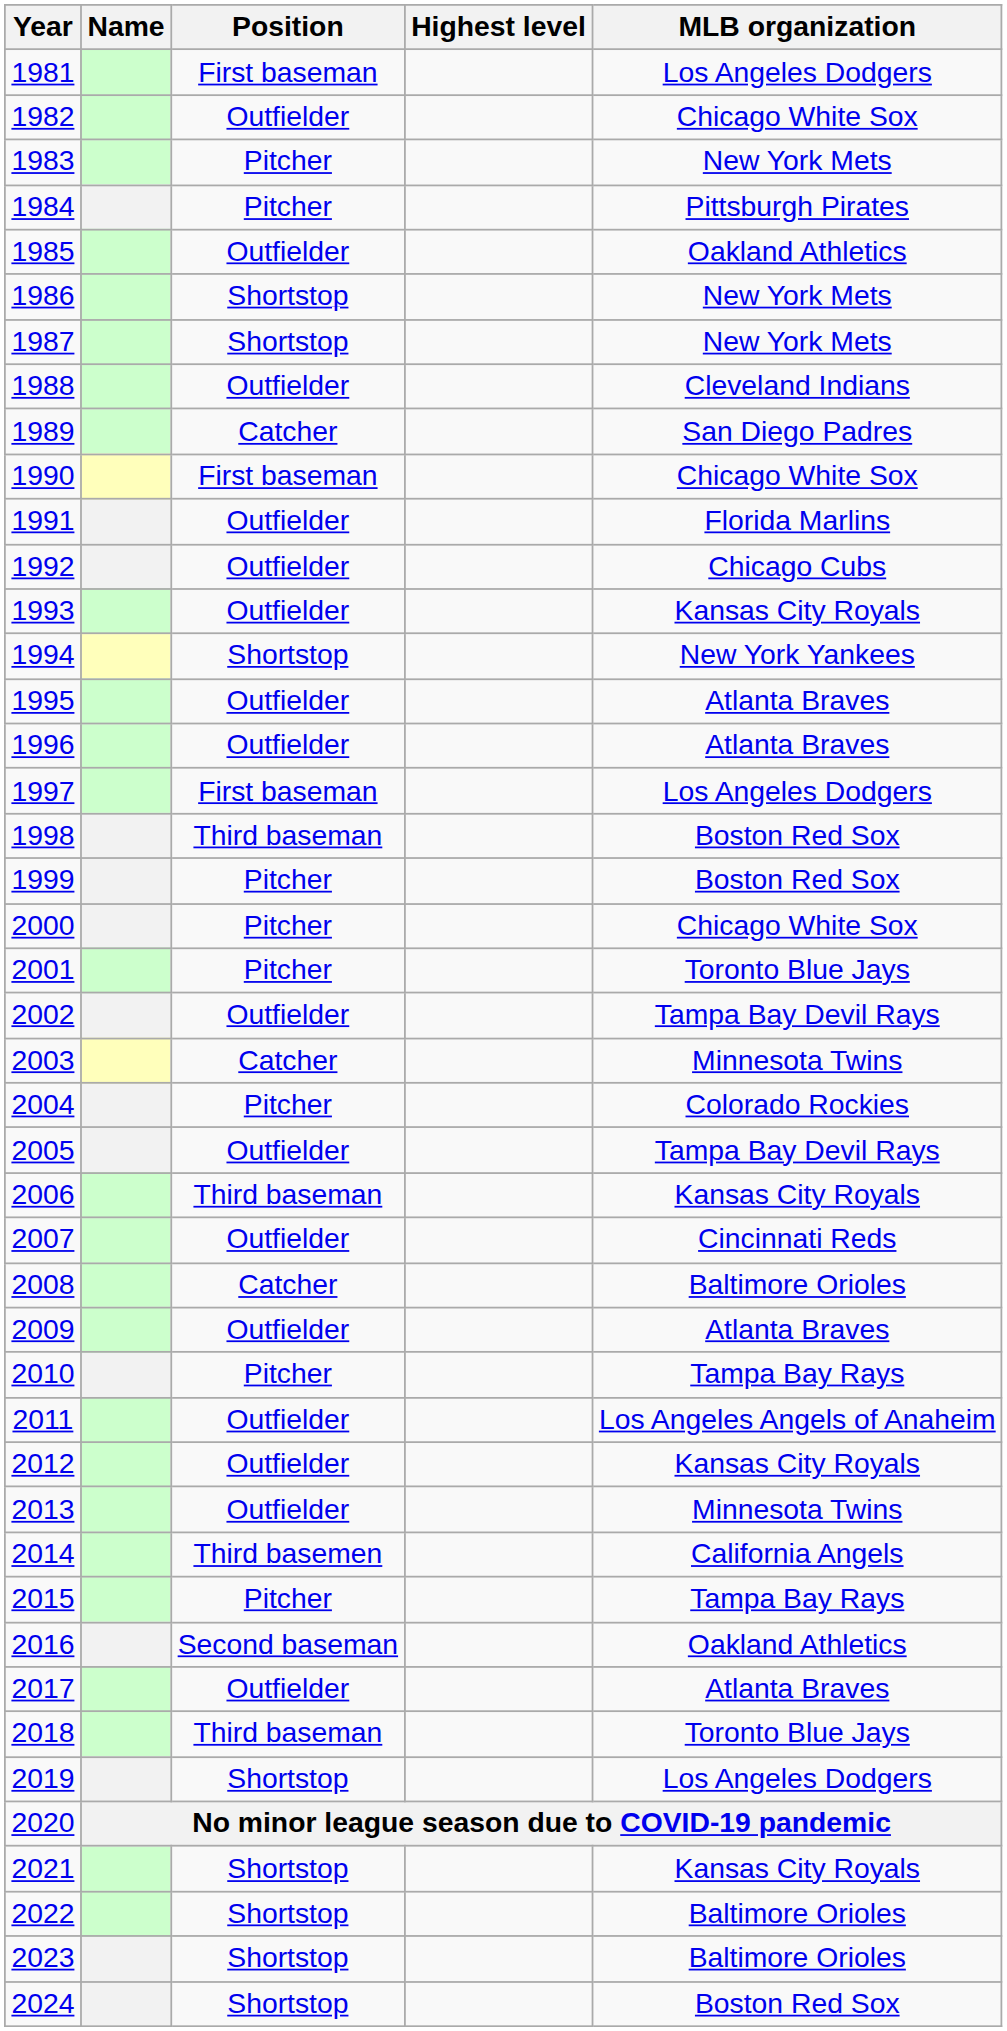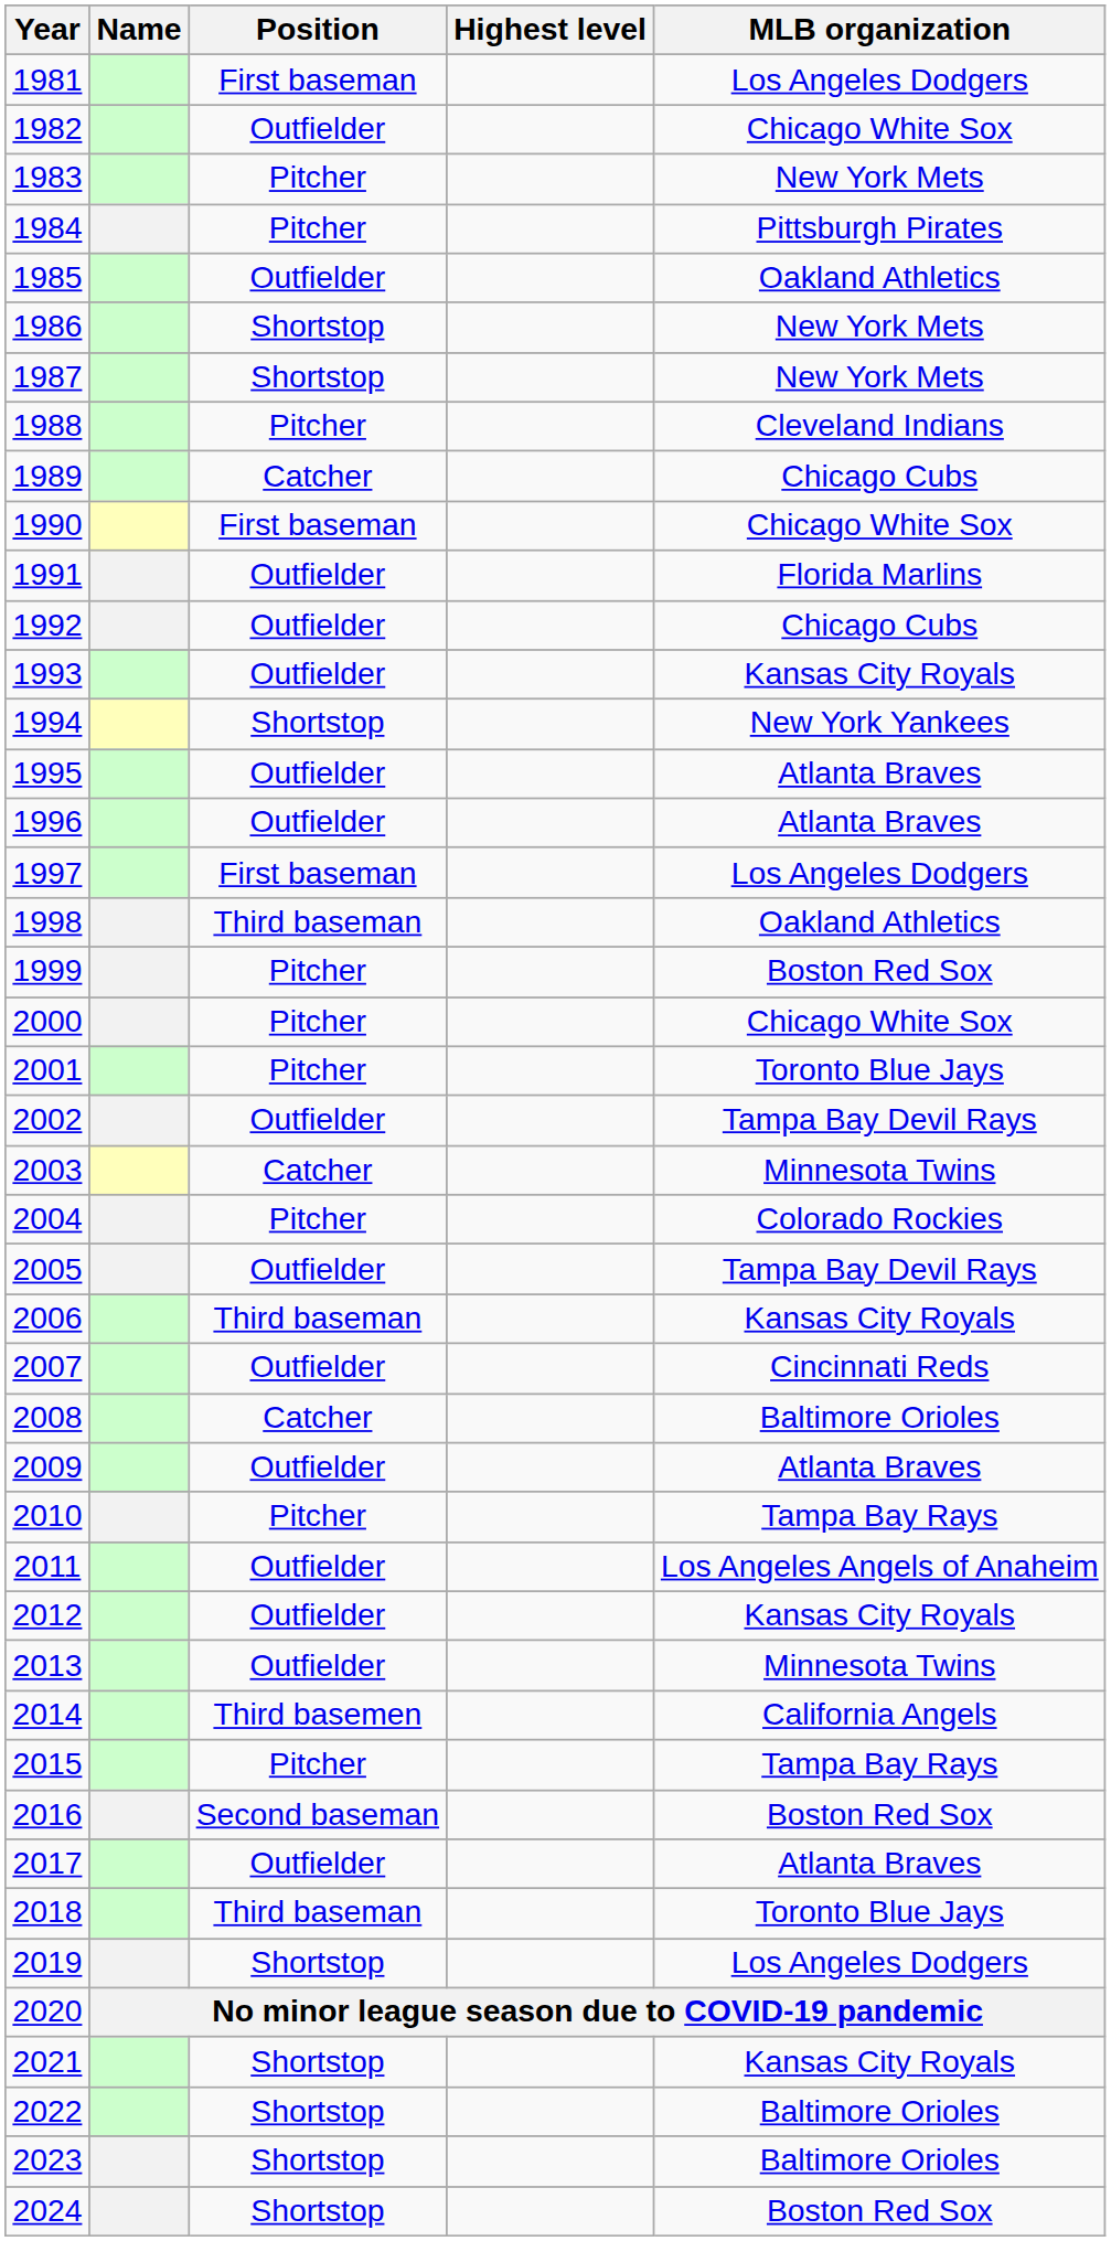 <table class="wikitable sortable plainrowheaders" style="text-align: center;">
 <tr>
 <th scope="col">Year</th>
 <th scope="col">Name</th>
 <th scope="col">Position</th>
 <th scope="col">Highest level</th>
 <th scope="col">MLB organization</th>
 </tr>
 <tr>
 <td><a href='#'>1981</a></td>
 <th scope="row" style="background:#cfc; text-align: center;"></th>
 <td><a href='#'>First baseman</a></td>
 <td></td>
 <td><a href='#'>Los Angeles Dodgers</a></td>
 </tr>
 <tr>
 <td><a href='#'>1982</a></td>
 <th scope="row" style="background:#cfc; text-align: center;"></th>
 <td><a href='#'>Outfielder</a></td>
 <td></td>
 <td><a href='#'>Chicago White Sox</a></td>
 </tr>
 <tr>
 <td><a href='#'>1983</a></td>
 <th scope="row" style="background:#cfc; text-align: center;"></th>
 <td><a href='#'>Pitcher</a></td>
 <td></td>
 <td><a href='#'>New York Mets</a></td>
 </tr>
 <tr>
 <td><a href='#'>1984</a></td>
 <th scope="row" style="text-align: center;"></th>
 <td><a href='#'>Pitcher</a></td>
 <td></td>
 <td><a href='#'>Pittsburgh Pirates</a></td>
 </tr>
 <tr>
 <td><a href='#'>1985</a></td>
 <th scope="row" style="background:#cfc; text-align: center;"></th>
 <td><a href='#'>Outfielder</a></td>
 <td></td>
 <td><a href='#'>Oakland Athletics</a></td>
 </tr>
 <tr>
 <td><a href='#'>1986</a></td>
 <th scope="row" style="background:#cfc; text-align: center;"> </th>
 <td><a href='#'>Shortstop</a></td>
 <td></td>
 <td><a href='#'>New York Mets</a></td>
 </tr>
 <tr>
 <td><a href='#'>1987</a></td>
 <th scope="row" style="background:#cfc; text-align: center;"> </th>
 <td><a href='#'>Shortstop</a></td>
 <td></td>
 <td><a href='#'>New York Mets</a></td>
 </tr>
 <tr>
 <td><a href='#'>1988</a></td>
 <th scope="row" style="background:#cfc; text-align: center;"></th>
-<td><a href='#'>Outfielder</a></td>
+<td><a href='#'>Pitcher</a></td>
 <td></td>
 <td><a href='#'>Cleveland Indians</a></td>
 </tr>
 <tr>
 <td><a href='#'>1989</a></td>
 <th scope="row" style="background:#cfc; text-align: center;"></th>
 <td><a href='#'>Catcher</a></td>
 <td></td>
-<td><a href='#'>San Diego Padres</a></td>
+<td><a href='#'>Chicago Cubs</a></td>
 </tr>
 <tr>
 <td><a href='#'>1990</a></td>
 <th scope="row" style="background:#ffffbb; text-align:center"></th>
 <td><a href='#'>First baseman</a></td>
 <td></td>
 <td><a href='#'>Chicago White Sox</a></td>
 </tr>
 <tr>
 <td><a href='#'>1991</a></td>
 <th scope="row" style="text-align: center;"></th>
 <td><a href='#'>Outfielder</a></td>
 <td></td>
 <td><a href='#'>Florida Marlins</a></td>
 </tr>
 <tr>
 <td><a href='#'>1992</a></td>
 <th scope="row" style="text-align: center;"></th>
 <td><a href='#'>Outfielder</a></td>
 <td></td>
 <td><a href='#'>Chicago Cubs</a></td>
 </tr>
 <tr>
 <td><a href='#'>1993</a></td>
 <th scope="row" style="background:#cfc; text-align:center"></th>
 <td><a href='#'>Outfielder</a></td>
 <td></td>
 <td><a href='#'>Kansas City Royals</a></td>
 </tr>
 <tr>
 <td><a href='#'>1994</a></td>
 <th scope="row" style="background:#ffffbb; text-align:center"></th>
 <td><a href='#'>Shortstop</a></td>
 <td></td>
 <td><a href='#'>New York Yankees</a></td>
 </tr>
 <tr>
 <td><a href='#'>1995</a></td>
 <th scope="row" style="background:#cfc; text-align:center"> </th>
 <td><a href='#'>Outfielder</a></td>
 <td></td>
 <td><a href='#'>Atlanta Braves</a></td>
 </tr>
 <tr>
 <td><a href='#'>1996</a></td>
 <th scope="row" style="background:#cfc; text-align:center"> </th>
 <td><a href='#'>Outfielder</a></td>
 <td></td>
 <td><a href='#'>Atlanta Braves</a></td>
 </tr>
 <tr>
 <td><a href='#'>1997</a></td>
 <th scope="row" style="background:#cfc; text-align:center"></th>
 <td><a href='#'>First baseman</a></td>
 <td></td>
 <td><a href='#'>Los Angeles Dodgers</a></td>
 </tr>
 <tr>
 <td><a href='#'>1998</a></td>
 <th scope="row" style="text-align: center;"></th>
 <td><a href='#'>Third baseman</a></td>
 <td></td>
-<td><a href='#'>Boston Red Sox</a></td>
+<td><a href='#'>Oakland Athletics</a></td>
 </tr>
 <tr>
 <td><a href='#'>1999</a></td>
 <th scope="row" style="text-align: center;"></th>
 <td><a href='#'>Pitcher</a></td>
 <td></td>
 <td><a href='#'>Boston Red Sox</a></td>
 </tr>
 <tr>
 <td><a href='#'>2000</a></td>
 <th scope="row" style="text-align: center;"></th>
 <td><a href='#'>Pitcher</a></td>
 <td></td>
 <td><a href='#'>Chicago White Sox</a></td>
 </tr>
 <tr>
 <td><a href='#'>2001</a></td>
 <th scope="row" style="background:#cfc; text-align:center"></th>
 <td><a href='#'>Pitcher</a></td>
 <td></td>
 <td><a href='#'>Toronto Blue Jays</a></td>
 </tr>
 <tr>
 <td><a href='#'>2002</a></td>
 <th scope="row" style="text-align: center;"></th>
 <td><a href='#'>Outfielder</a></td>
 <td></td>
 <td><a href='#'>Tampa Bay Devil Rays</a></td>
 </tr>
 <tr>
 <td><a href='#'>2003</a></td>
 <th scope="row" style="background:#ffffbb; text-align:center"></th>
 <td><a href='#'>Catcher</a></td>
 <td></td>
 <td><a href='#'>Minnesota Twins</a></td>
 </tr>
 <tr>
 <td><a href='#'>2004</a></td>
 <th scope="row" style="text-align: center;"></th>
 <td><a href='#'>Pitcher</a></td>
 <td></td>
 <td><a href='#'>Colorado Rockies</a></td>
 </tr>
 <tr>
 <td><a href='#'>2005</a></td>
 <th scope="row" style="text-align: center;"></th>
 <td><a href='#'>Outfielder</a></td>
 <td></td>
 <td><a href='#'>Tampa Bay Devil Rays</a></td>
 </tr>
 <tr>
 <td><a href='#'>2006</a></td>
 <th scope="row" style="background:#cfc; text-align:center"></th>
 <td><a href='#'>Third baseman</a></td>
 <td></td>
 <td><a href='#'>Kansas City Royals</a></td>
 </tr>
 <tr>
 <td><a href='#'>2007</a></td>
 <th scope="row" style="background:#cfc; text-align:center"></th>
 <td><a href='#'>Outfielder</a></td>
 <td></td>
 <td><a href='#'>Cincinnati Reds</a></td>
 </tr>
 <tr>
 <td><a href='#'>2008</a></td>
 <th scope="row" style="background:#cfc; text-align:center"></th>
 <td><a href='#'>Catcher</a></td>
 <td></td>
 <td><a href='#'>Baltimore Orioles</a></td>
 </tr>
 <tr>
 <td><a href='#'>2009</a></td>
 <th scope="row" style="background:#cfc; text-align:center"></th>
 <td><a href='#'>Outfielder</a></td>
 <td></td>
 <td><a href='#'>Atlanta Braves</a></td>
 </tr>
 <tr>
 <td><a href='#'>2010</a></td>
 <th scope="row" style="text-align: center;"></th>
 <td><a href='#'>Pitcher</a></td>
 <td></td>
 <td><a href='#'>Tampa Bay Rays</a></td>
 </tr>
 <tr>
 <td><a href='#'>2011</a></td>
 <th scope="row" style="background:#cfc; text-align:center"></th>
 <td><a href='#'>Outfielder</a></td>
 <td></td>
 <td><a href='#'>Los Angeles Angels of Anaheim</a></td>
 </tr>
 <tr>
 <td><a href='#'>2012</a></td>
 <th scope="row" style="background:#cfc; text-align:center"></th>
 <td><a href='#'>Outfielder</a></td>
 <td></td>
 <td><a href='#'>Kansas City Royals</a></td>
 </tr>
 <tr>
 <td><a href='#'>2013</a></td>
 <th scope="row" style="background:#cfc; text-align:center"></th>
 <td><a href='#'>Outfielder</a></td>
 <td></td>
 <td><a href='#'>Minnesota Twins</a></td>
 </tr>
 <tr>
 <td><a href='#'>2014</a></td>
 <th scope="row" style="background:#cfc; text-align:center"></th>
 <td><a href='#'>Third basemen</a></td>
 <td></td>
 <td><a href='#'>California Angels</a></td>
 </tr>
 <tr>
 <td><a href='#'>2015</a></td>
 <th scope="row" style="background:#cfc; text-align: center;"></th>
 <td><a href='#'>Pitcher</a></td>
 <td></td>
 <td><a href='#'>Tampa Bay Rays</a></td>
 </tr>
 <tr>
 <td><a href='#'>2016</a></td>
 <th scope="row" style="text-align: center;"></th>
 <td><a href='#'>Second baseman</a></td>
 <td></td>
-<td><a href='#'>Oakland Athletics</a></td>
+<td><a href='#'>Boston Red Sox</a></td>
 </tr>
 <tr>
 <td><a href='#'>2017</a></td>
 <th scope="row" style="text-align: center;background:#cfc"></th>
 <td><a href='#'>Outfielder</a></td>
 <td></td>
 <td><a href='#'>Atlanta Braves</a></td>
 </tr>
 <tr>
 <td><a href='#'>2018</a></td>
 <th scope="row" style="text-align: center;background:#cfc"></th>
 <td><a href='#'>Third baseman</a></td>
 <td></td>
 <td><a href='#'>Toronto Blue Jays</a></td>
 </tr>
 <tr>
 <td><a href='#'>2019</a></td>
 <th scope="row" style="text-align: center;"></th>
 <td><a href='#'>Shortstop</a></td>
 <td></td>
 <td><a href='#'>Los Angeles Dodgers</a></td>
 </tr>
 <tr>
 <td><a href='#'>2020</a></td>
 <th colspan="4" scope="row" style="text-align: center;">No minor league season due to <a href='#'>COVID-19 pandemic</a></th>
 </tr>
 <tr>
 <td><a href='#'>2021</a></td>
 <th scope="row" style="text-align: center;background:#cfc"></th>
 <td><a href='#'>Shortstop</a></td>
 <td></td>
 <td><a href='#'>Kansas City Royals</a></td>
 </tr>
 <tr>
 <td><a href='#'>2022</a></td>
 <th scope="row" style="text-align: center;background:#cfc"></th>
 <td><a href='#'>Shortstop</a></td>
 <td></td>
 <td><a href='#'>Baltimore Orioles</a></td>
 </tr>
 <tr>
 <td><a href='#'>2023</a></td>
 <th scope="row" style="text-align: center;"></th>
 <td><a href='#'>Shortstop</a></td>
 <td></td>
 <td><a href='#'>Baltimore Orioles</a></td>
 </tr>
 <tr>
 <td><a href='#'>2024</a></td>
 <th scope="row" style="text-align: center;"></th>
 <td><a href='#'>Shortstop</a></td>
 <td></td>
 <td><a href='#'>Boston Red Sox</a></td>
 </tr>
 </table>
